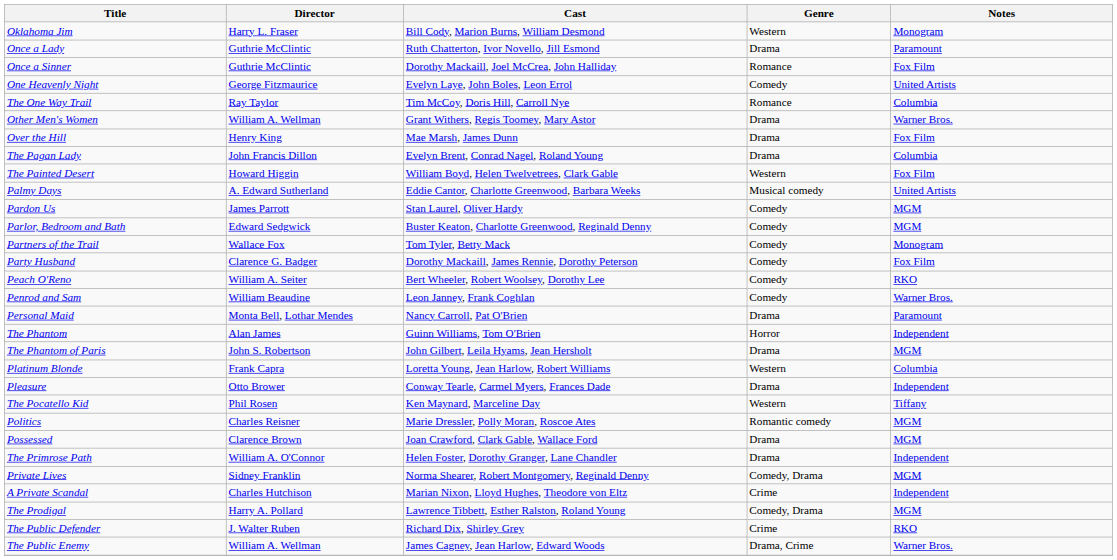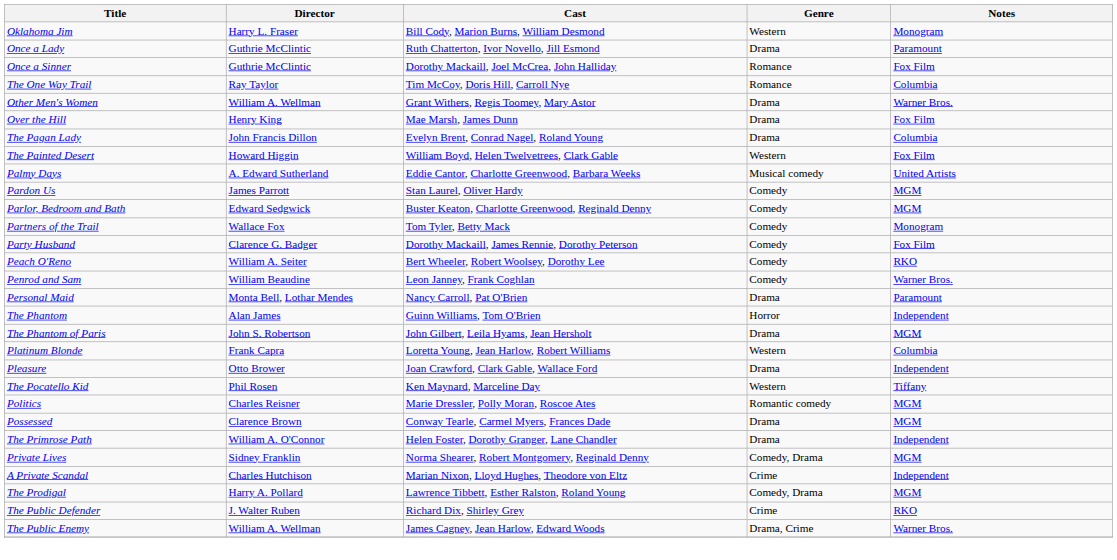 <table class="wikitable" style="width:100%;">
 <tr>
 <th style="width:20%;">Title</th>
 <th style="width:16%;">Director</th>
 <th style="width:31%;">Cast</th>
 <th style="width:13%;">Genre</th>
 <th style="width:20%;">Notes</th>
 </tr>
 <tr>
 <td><em><a href='#'>Oklahoma Jim</a></em></td>
 <td><a href='#'>Harry L. Fraser</a></td>
 <td><a href='#'>Bill Cody</a>, <a href='#'>Marion Burns</a>, <a href='#'>William Desmond</a></td>
 <td>Western</td>
 <td><a href='#'>Monogram</a></td>
 </tr>
 <tr>
 <td><em><a href='#'>Once a Lady</a></em></td>
 <td><a href='#'>Guthrie McClintic</a></td>
 <td><a href='#'>Ruth Chatterton</a>, <a href='#'>Ivor Novello</a>, <a href='#'>Jill Esmond</a></td>
 <td>Drama</td>
 <td><a href='#'>Paramount</a></td>
 </tr>
 <tr>
 <td><em><a href='#'>Once a Sinner</a></em></td>
 <td><a href='#'>Guthrie McClintic</a></td>
 <td><a href='#'>Dorothy Mackaill</a>, <a href='#'>Joel McCrea</a>, <a href='#'>John Halliday</a></td>
 <td>Romance</td>
 <td><a href='#'>Fox Film</a></td>
-</tr>
-<tr>
-<td><em><a href='#'>One Heavenly Night</a></em></td>
-<td><a href='#'>George Fitzmaurice</a></td>
-<td><a href='#'>Evelyn Laye</a>, <a href='#'>John Boles</a>, <a href='#'>Leon Errol</a></td>
-<td>Comedy</td>
-<td><a href='#'>United Artists</a></td>
 </tr>
 <tr>
 <td><em><a href='#'>The One Way Trail</a></em></td>
 <td><a href='#'>Ray Taylor</a></td>
 <td><a href='#'>Tim McCoy</a>, <a href='#'>Doris Hill</a>, <a href='#'>Carroll Nye</a></td>
 <td>Romance</td>
 <td><a href='#'>Columbia</a></td>
 </tr>
 <tr>
 <td><em><a href='#'>Other Men's Women</a></em></td>
 <td><a href='#'>William A. Wellman</a></td>
 <td><a href='#'>Grant Withers</a>, <a href='#'>Regis Toomey</a>, <a href='#'>Mary Astor</a></td>
 <td>Drama</td>
 <td><a href='#'>Warner Bros.</a></td>
 </tr>
 <tr>
 <td><em><a href='#'>Over the Hill</a></em></td>
 <td><a href='#'>Henry King</a></td>
 <td><a href='#'>Mae Marsh</a>, <a href='#'>James Dunn</a></td>
 <td>Drama</td>
 <td><a href='#'>Fox Film</a></td>
 </tr>
 <tr>
 <td><em><a href='#'>The Pagan Lady</a></em></td>
 <td><a href='#'>John Francis Dillon</a></td>
 <td><a href='#'>Evelyn Brent</a>, <a href='#'>Conrad Nagel</a>, <a href='#'>Roland Young</a></td>
 <td>Drama</td>
 <td><a href='#'>Columbia</a></td>
 </tr>
 <tr>
 <td><em><a href='#'>The Painted Desert</a></em></td>
 <td><a href='#'>Howard Higgin</a></td>
 <td><a href='#'>William Boyd</a>, <a href='#'>Helen Twelvetrees</a>, <a href='#'>Clark Gable</a></td>
 <td>Western</td>
 <td><a href='#'>Fox Film</a></td>
 </tr>
 <tr>
 <td><em><a href='#'>Palmy Days</a></em></td>
 <td><a href='#'>A. Edward Sutherland</a></td>
 <td><a href='#'>Eddie Cantor</a>, <a href='#'>Charlotte Greenwood</a>, <a href='#'>Barbara Weeks</a></td>
 <td>Musical comedy</td>
 <td><a href='#'>United Artists</a></td>
 </tr>
 <tr>
 <td><em><a href='#'>Pardon Us</a></em></td>
 <td><a href='#'>James Parrott</a></td>
 <td><a href='#'>Stan Laurel</a>, <a href='#'>Oliver Hardy</a></td>
 <td>Comedy</td>
 <td><a href='#'>MGM</a></td>
 </tr>
 <tr>
 <td><em><a href='#'>Parlor, Bedroom and Bath</a></em></td>
 <td><a href='#'>Edward Sedgwick</a></td>
 <td><a href='#'>Buster Keaton</a>, <a href='#'>Charlotte Greenwood</a>, <a href='#'>Reginald Denny</a></td>
 <td>Comedy</td>
 <td><a href='#'>MGM</a></td>
 </tr>
 <tr>
 <td><em><a href='#'>Partners of the Trail</a></em></td>
 <td><a href='#'>Wallace Fox</a></td>
 <td><a href='#'>Tom Tyler</a>, <a href='#'>Betty Mack</a></td>
 <td>Comedy</td>
 <td><a href='#'>Monogram</a></td>
 </tr>
 <tr>
 <td><em><a href='#'>Party Husband</a></em></td>
 <td><a href='#'>Clarence G. Badger</a></td>
 <td><a href='#'>Dorothy Mackaill</a>, <a href='#'>James Rennie</a>, <a href='#'>Dorothy Peterson</a></td>
 <td>Comedy</td>
 <td><a href='#'>Fox Film</a></td>
 </tr>
 <tr>
 <td><em><a href='#'>Peach O'Reno</a></em></td>
 <td><a href='#'>William A. Seiter</a></td>
 <td><a href='#'>Bert Wheeler</a>, <a href='#'>Robert Woolsey</a>, <a href='#'>Dorothy Lee</a></td>
 <td>Comedy</td>
 <td><a href='#'>RKO</a></td>
 </tr>
 <tr>
 <td><em><a href='#'>Penrod and Sam</a></em></td>
 <td><a href='#'>William Beaudine</a></td>
 <td><a href='#'>Leon Janney</a>, <a href='#'>Frank Coghlan</a></td>
 <td>Comedy</td>
 <td><a href='#'>Warner Bros.</a></td>
 </tr>
 <tr>
 <td><em><a href='#'>Personal Maid</a></em></td>
 <td><a href='#'>Monta Bell</a>, <a href='#'>Lothar Mendes</a></td>
 <td><a href='#'>Nancy Carroll</a>, <a href='#'>Pat O'Brien</a></td>
 <td>Drama</td>
 <td><a href='#'>Paramount</a></td>
 </tr>
 <tr>
 <td><em><a href='#'>The Phantom</a></em></td>
 <td><a href='#'>Alan James</a></td>
 <td><a href='#'>Guinn Williams</a>, <a href='#'>Tom O'Brien</a></td>
 <td>Horror</td>
 <td><a href='#'>Independent</a></td>
 </tr>
 <tr>
 <td><em><a href='#'>The Phantom of Paris</a></em></td>
 <td><a href='#'>John S. Robertson</a></td>
 <td><a href='#'>John Gilbert</a>, <a href='#'>Leila Hyams</a>, <a href='#'>Jean Hersholt</a></td>
 <td>Drama</td>
 <td><a href='#'>MGM</a></td>
 </tr>
 <tr>
 <td><em><a href='#'>Platinum Blonde</a></em></td>
 <td><a href='#'>Frank Capra</a></td>
 <td><a href='#'>Loretta Young</a>, <a href='#'>Jean Harlow</a>, <a href='#'>Robert Williams</a></td>
 <td>Western</td>
 <td><a href='#'>Columbia</a></td>
 </tr>
 <tr>
 <td><em><a href='#'>Pleasure</a></em></td>
 <td><a href='#'>Otto Brower</a></td>
-<td><a href='#'>Conway Tearle</a>, <a href='#'>Carmel Myers</a>, <a href='#'>Frances Dade</a></td>
+<td><a href='#'>Joan Crawford</a>, <a href='#'>Clark Gable</a>, <a href='#'>Wallace Ford</a></td>
 <td>Drama</td>
 <td><a href='#'>Independent</a></td>
 </tr>
 <tr>
 <td><em><a href='#'>The Pocatello Kid</a></em></td>
 <td><a href='#'>Phil Rosen</a></td>
 <td><a href='#'>Ken Maynard</a>, <a href='#'>Marceline Day</a></td>
 <td>Western</td>
 <td><a href='#'>Tiffany</a></td>
 </tr>
 <tr>
 <td><em><a href='#'>Politics</a></em></td>
 <td><a href='#'>Charles Reisner</a></td>
 <td><a href='#'>Marie Dressler</a>, <a href='#'>Polly Moran</a>, <a href='#'>Roscoe Ates</a></td>
 <td>Romantic comedy</td>
 <td><a href='#'>MGM</a></td>
 </tr>
 <tr>
 <td><em><a href='#'>Possessed</a></em></td>
 <td><a href='#'>Clarence Brown</a></td>
-<td><a href='#'>Joan Crawford</a>, <a href='#'>Clark Gable</a>, <a href='#'>Wallace Ford</a></td>
+<td><a href='#'>Conway Tearle</a>, <a href='#'>Carmel Myers</a>, <a href='#'>Frances Dade</a></td>
 <td>Drama</td>
 <td><a href='#'>MGM</a></td>
 </tr>
 <tr>
 <td><em><a href='#'>The Primrose Path</a></em></td>
 <td><a href='#'>William A. O'Connor</a></td>
 <td><a href='#'>Helen Foster</a>, <a href='#'>Dorothy Granger</a>, <a href='#'>Lane Chandler</a></td>
 <td>Drama</td>
 <td><a href='#'>Independent</a></td>
 </tr>
 <tr>
 <td><em><a href='#'>Private Lives</a></em></td>
 <td><a href='#'>Sidney Franklin</a></td>
 <td><a href='#'>Norma Shearer</a>, <a href='#'>Robert Montgomery</a>, <a href='#'>Reginald Denny</a></td>
 <td>Comedy, Drama</td>
 <td><a href='#'>MGM</a></td>
 </tr>
 <tr>
 <td><em><a href='#'>A Private Scandal</a></em></td>
 <td><a href='#'>Charles Hutchison</a></td>
 <td><a href='#'>Marian Nixon</a>, <a href='#'>Lloyd Hughes</a>, <a href='#'>Theodore von Eltz</a></td>
 <td>Crime</td>
 <td><a href='#'>Independent</a></td>
 </tr>
 <tr>
 <td><em><a href='#'>The Prodigal</a></em></td>
 <td><a href='#'>Harry A. Pollard</a></td>
 <td><a href='#'>Lawrence Tibbett</a>, <a href='#'>Esther Ralston</a>, <a href='#'>Roland Young</a></td>
 <td>Comedy, Drama</td>
 <td><a href='#'>MGM</a></td>
 </tr>
 <tr>
 <td><em><a href='#'>The Public Defender</a></em></td>
 <td><a href='#'>J. Walter Ruben</a></td>
 <td><a href='#'>Richard Dix</a>, <a href='#'>Shirley Grey</a></td>
 <td>Crime</td>
 <td><a href='#'>RKO</a></td>
 </tr>
 <tr>
 <td><em><a href='#'>The Public Enemy</a></em></td>
 <td><a href='#'>William A. Wellman</a></td>
 <td><a href='#'>James Cagney</a>, <a href='#'>Jean Harlow</a>, <a href='#'>Edward Woods</a></td>
 <td>Drama, Crime</td>
 <td><a href='#'>Warner Bros.</a></td>
 </tr>
 <tr>
 </tr>
 </table>
